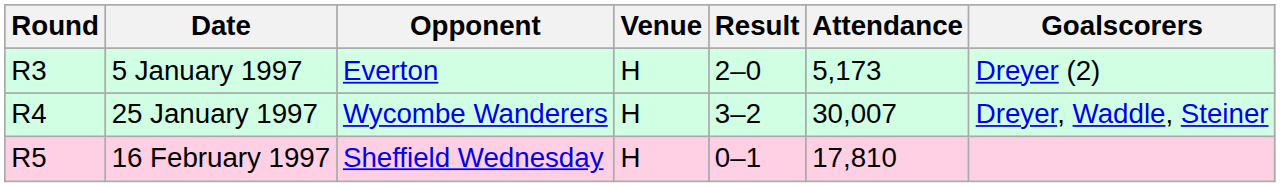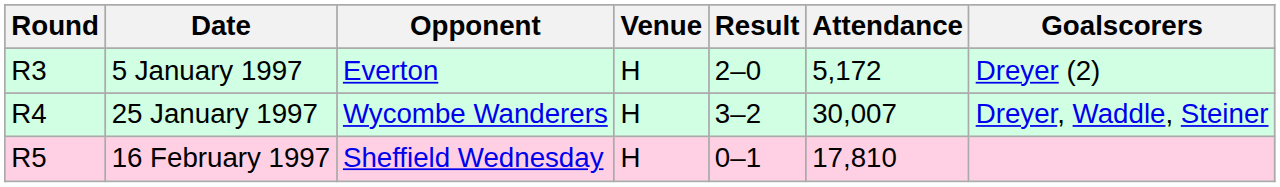 <table class="wikitable">
 <tr>
 <th>Round</th>
 <th>Date</th>
 <th>Opponent</th>
 <th>Venue</th>
 <th>Result</th>
 <th>Attendance</th>
 <th>Goalscorers</th>
 </tr>
 <tr style="background-color: #d0ffe3;">
 <td>R3</td>
 <td>5 January 1997</td>
 <td><a href='#'>Everton</a></td>
 <td>H</td>
 <td>2–0</td>
-<td>5,173</td>
+<td>5,172</td>
 <td><a href='#'>Dreyer</a> (2)</td>
 </tr>
 <tr style="background-color: #d0ffe3;">
 <td>R4</td>
 <td>25 January 1997</td>
 <td><a href='#'>Wycombe Wanderers</a></td>
 <td>H</td>
 <td>3–2</td>
 <td>30,007</td>
 <td><a href='#'>Dreyer</a>, <a href='#'>Waddle</a>, <a href='#'>Steiner</a></td>
 </tr>
 <tr style="background-color: #ffd0e3;">
 <td>R5</td>
 <td>16 February 1997</td>
 <td><a href='#'>Sheffield Wednesday</a></td>
 <td>H</td>
 <td>0–1</td>
 <td>17,810</td>
 <td></td>
 </tr>
 </table>
